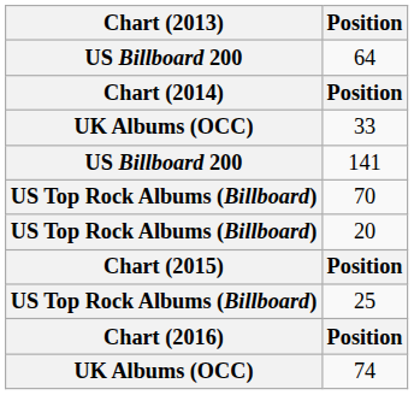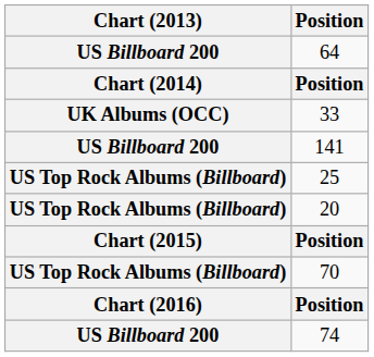 <table class="wikitable sortable plainrowheaders" style="text-align:center">
 <tr>
 <th scope="col">Chart (2013)</th>
 <th scope="col">Position</th>
 </tr>
 <tr>
 <th scope="row">US <em>Billboard</em> 200</th>
 <td>64</td>
 </tr>
 <tr>
 <th scope="col">Chart (2014)</th>
 <th scope="col">Position</th>
 </tr>
 <tr>
 <th scope="row">UK Albums (OCC)</th>
 <td>33</td>
 </tr>
 <tr>
 <th scope="row">US <em>Billboard</em> 200</th>
 <td>141</td>
 </tr>
 <tr>
 <th scope="row">US Top Rock Albums (<em>Billboard</em>)</th>
-<td>70</td>
+<td>25</td>
 </tr>
 <tr>
 <th scope="row">US Top Rock Albums (<em>Billboard</em>)</th>
 <td>20</td>
 </tr>
 <tr>
 <th scope="col">Chart (2015)</th>
 <th scope="col">Position</th>
 </tr>
 <tr>
 <th scope="row">US Top Rock Albums (<em>Billboard</em>)</th>
-<td>25</td>
+<td>70</td>
 </tr>
 <tr>
 <th scope="col">Chart (2016)</th>
 <th scope="col">Position</th>
 </tr>
 <tr>
-<th scope="row">UK Albums (OCC)</th>
+<th scope="row">US <em>Billboard</em> 200</th>
 <td>74</td>
 </tr>
 </table>
